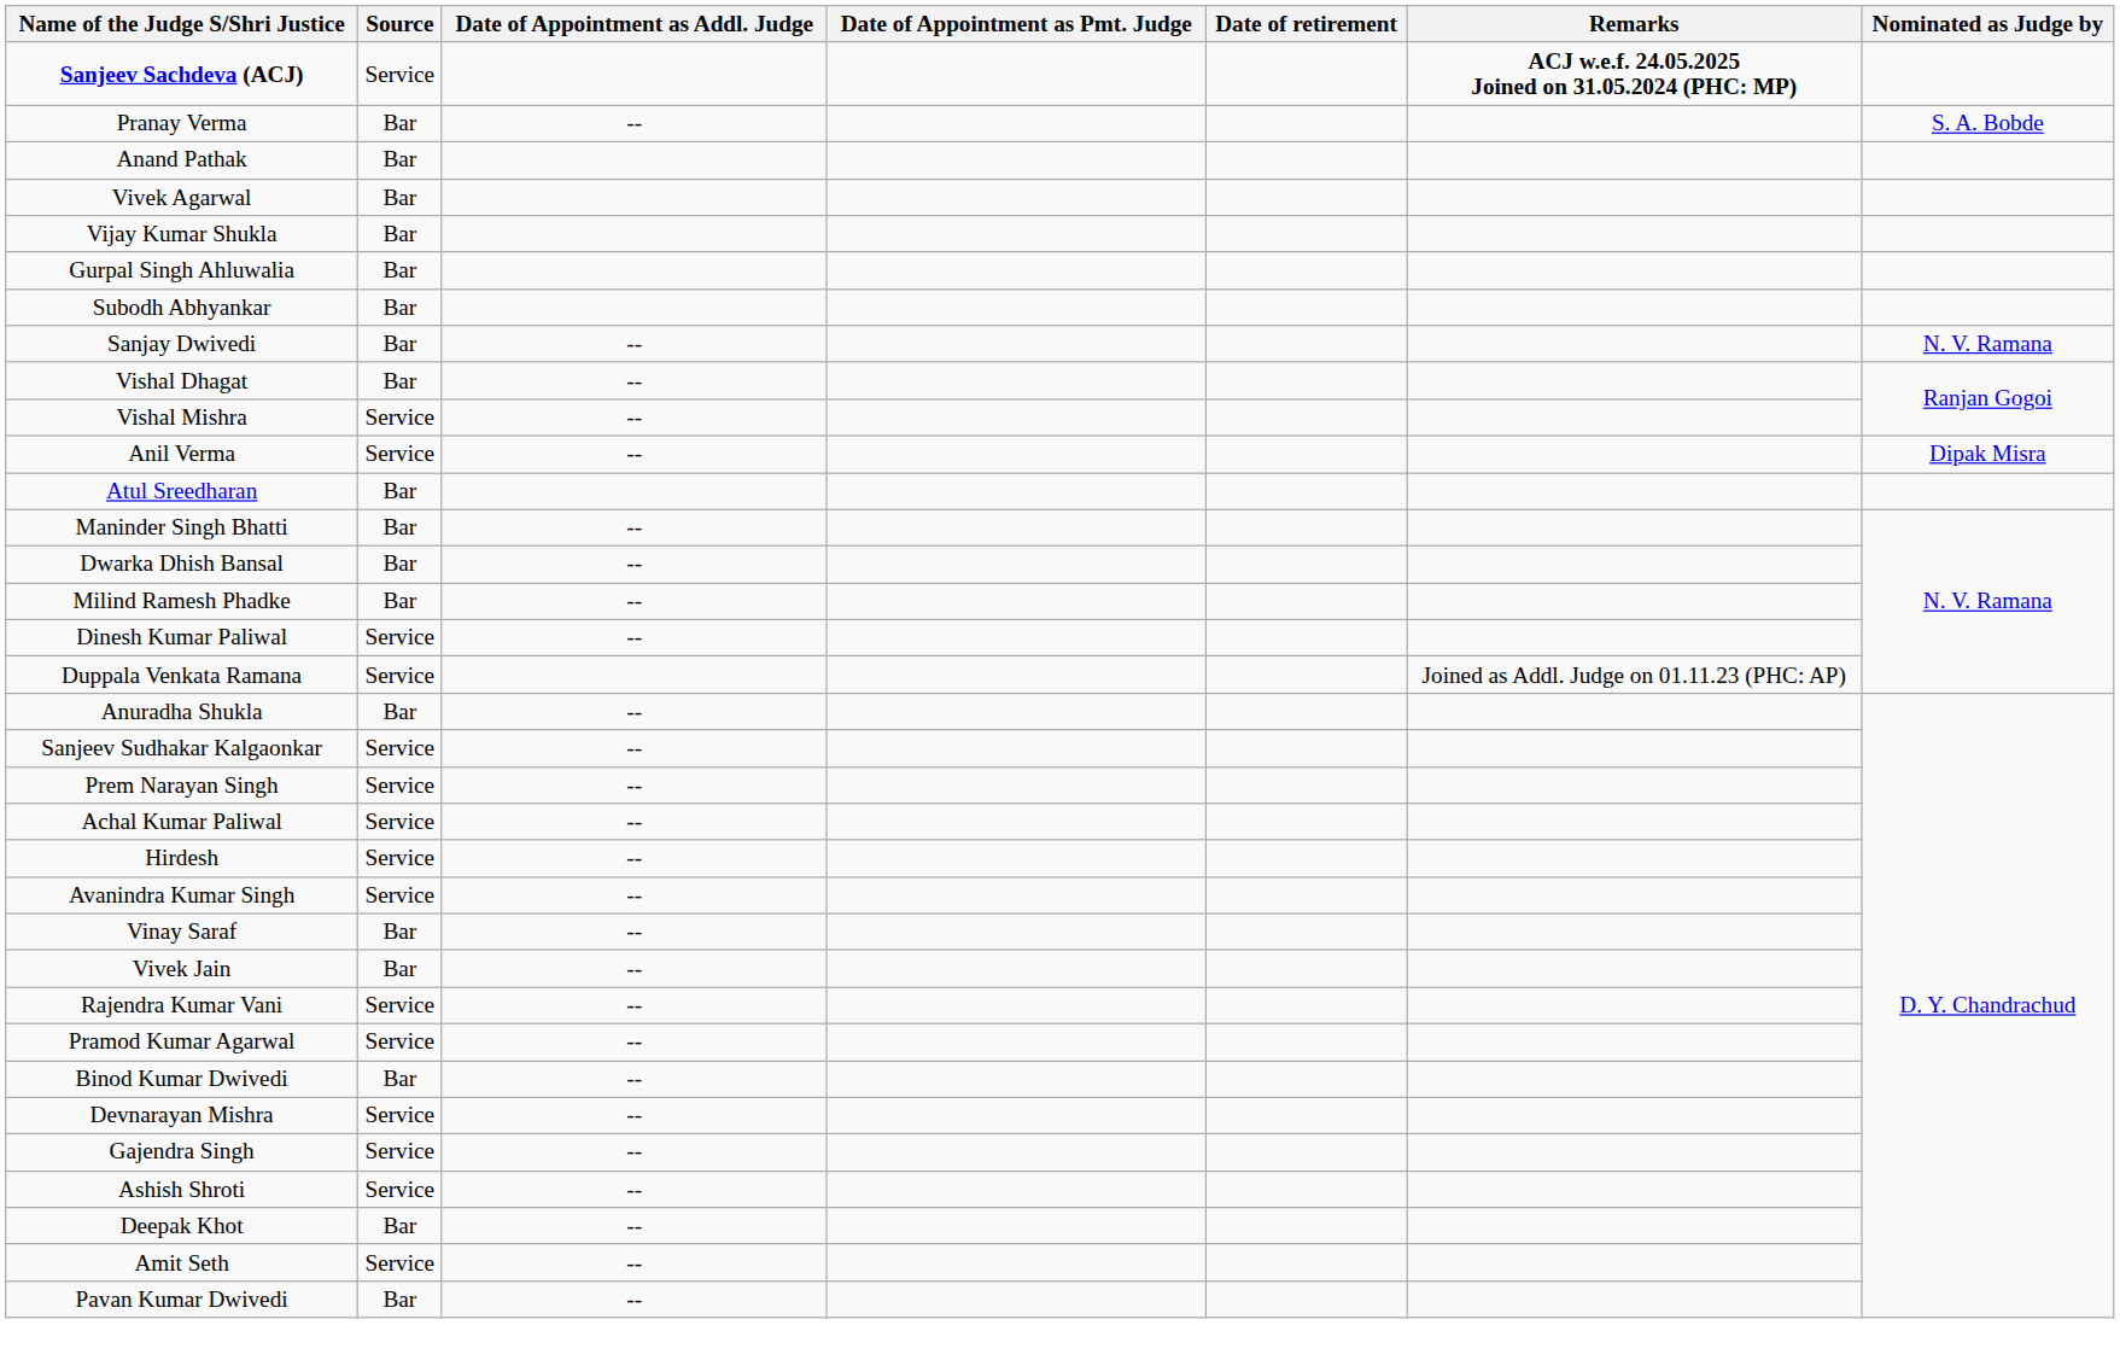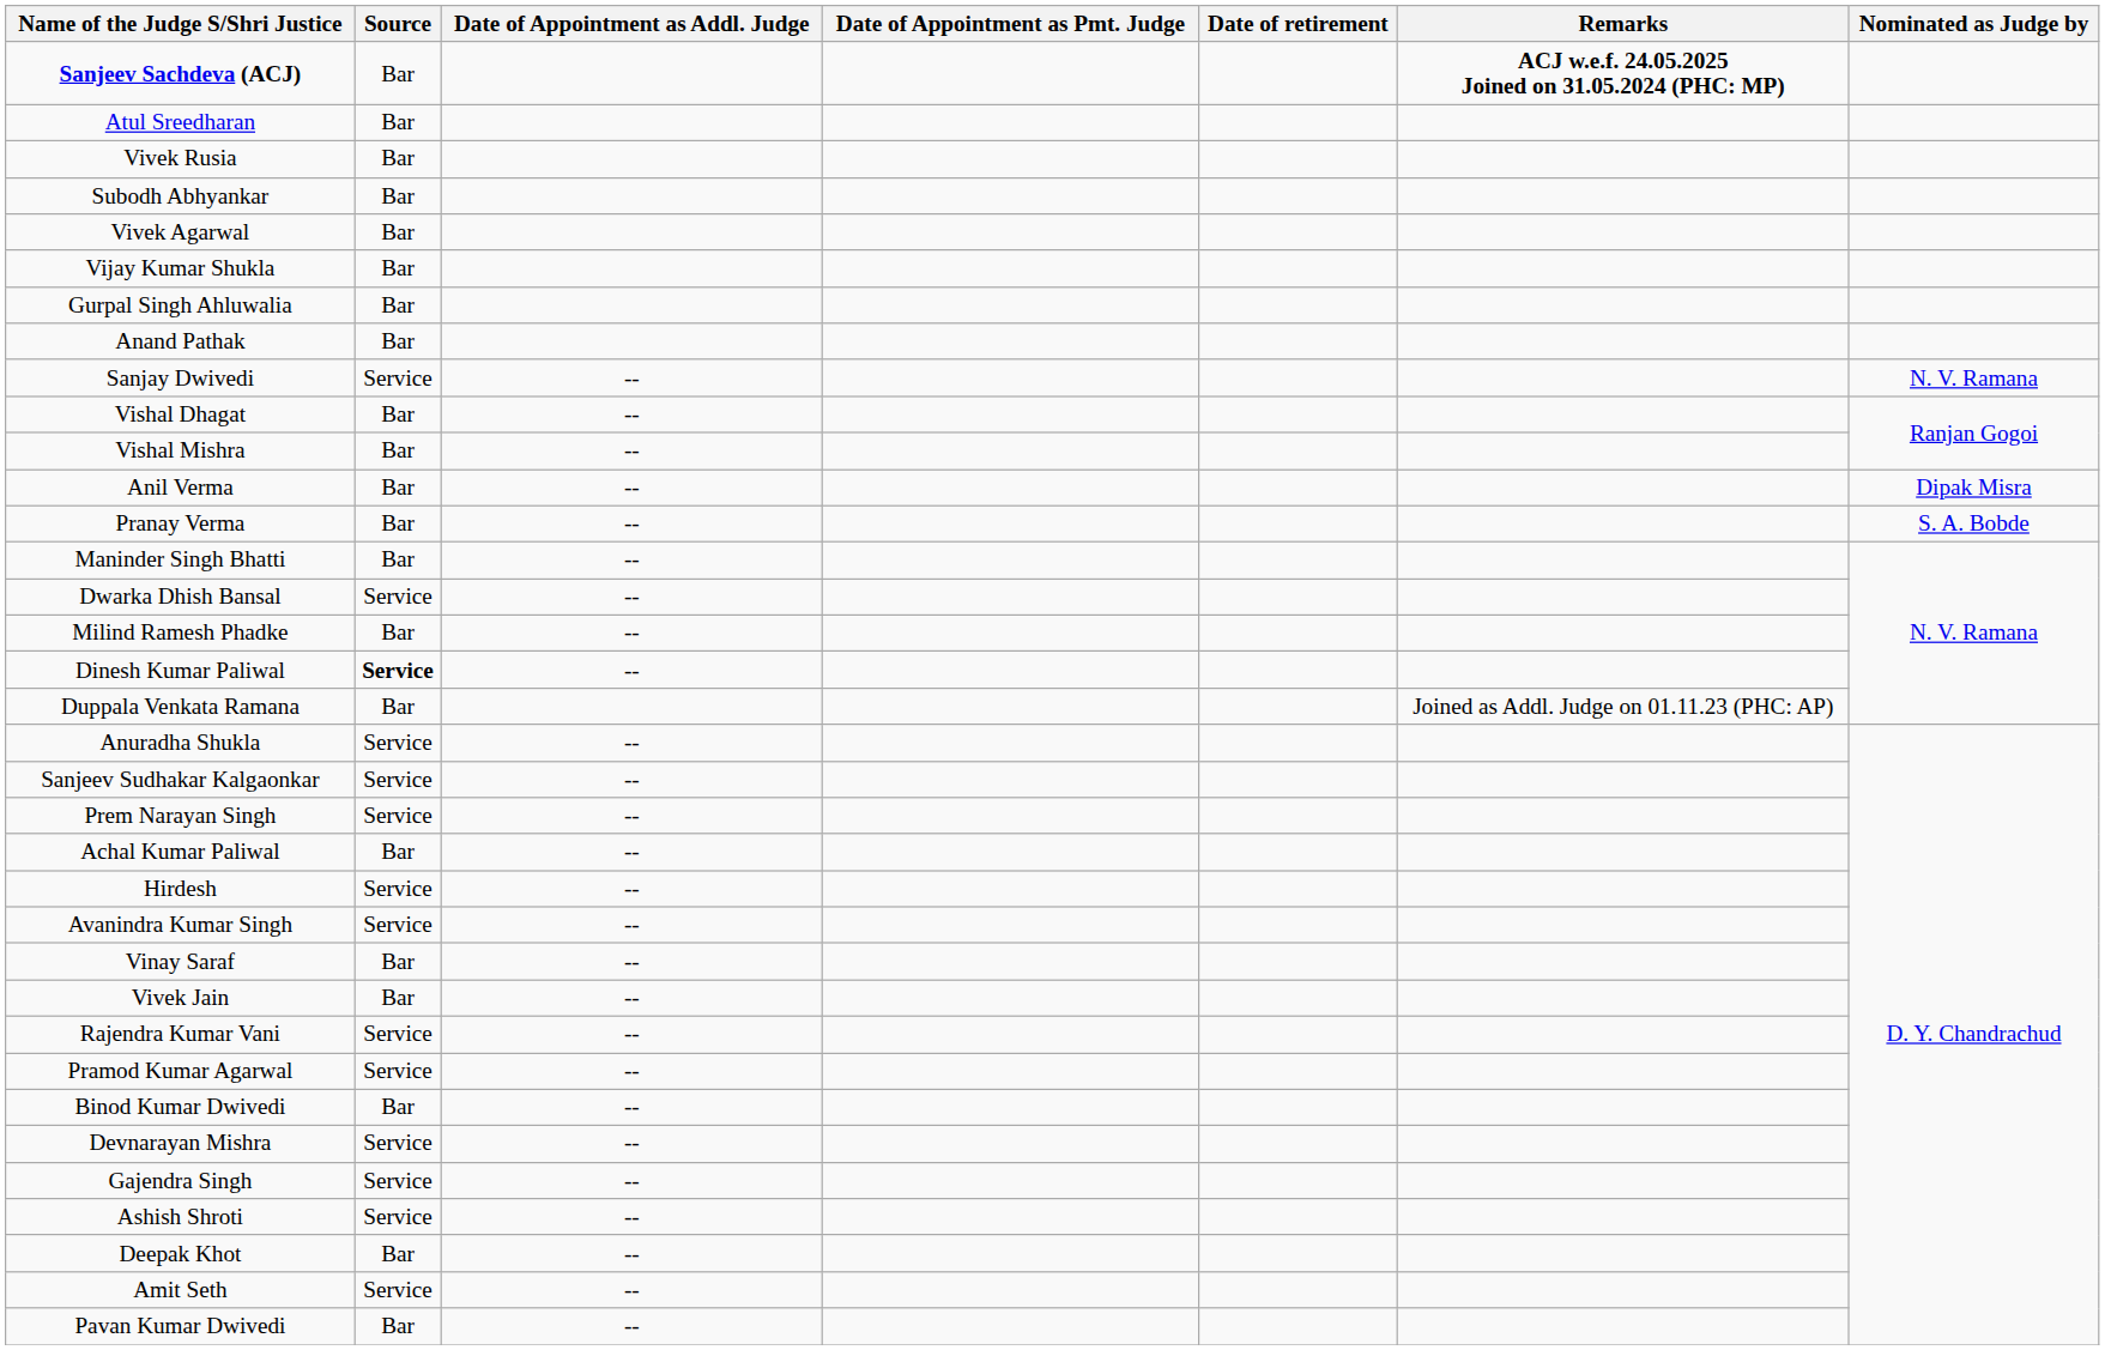 <table class="wikitable sortable static-row-numbers static-row-header" style="text-align:center" width="92%">
 <tr>
 <th>Name of the Judge S/Shri Justice</th>
 <th>Source</th>
 <th>Date of Appointment as Addl. Judge</th>
 <th>Date of Appointment as Pmt. Judge</th>
 <th>Date of retirement</th>
 <th>Remarks</th>
 <th>Nominated as Judge by</th>
 </tr>
 <tr>
 <td><a href='#'><strong>Sanjeev Sachdeva</strong></a> <strong>(ACJ)</strong></td>
-<td>Service</td>
+<td>Bar</td>
 <td></td>
 <td></td>
 <td></td>
 <td><strong>ACJ w.e.f. 24.05.2025</strong><br><strong>Joined on 31.05.2024 (PHC: MP)</strong></td>
 <td></td>
 </tr>
 <tr>
-<td>Pranay Verma</td>
+<td><a href='#'>Atul Sreedharan</a></td>
 <td>Bar</td>
-<td>--</td>
 <td></td>
 <td></td>
 <td></td>
-<td><a href='#'>S. A. Bobde</a></td>
+<td></td>
+<td></td>
 </tr>
 <tr>
-<td>Anand Pathak</td>
+<td>Vivek Rusia</td>
+<td>Bar</td>
+<td></td>
+<td></td>
+<td></td>
+<td></td>
+<td></td>
+</tr>
+<tr>
+<td>Subodh Abhyankar</td>
 <td>Bar</td>
 <td></td>
 <td></td>
 <td></td>
 <td></td>
 <td></td>
 </tr>
 <tr>
 <td>Vivek Agarwal</td>
 <td>Bar</td>
 <td></td>
 <td></td>
 <td></td>
 <td></td>
 <td></td>
 </tr>
 <tr>
 <td>Vijay Kumar Shukla</td>
 <td>Bar</td>
 <td></td>
 <td></td>
 <td></td>
 <td></td>
 <td></td>
 </tr>
 <tr>
 <td>Gurpal Singh Ahluwalia</td>
 <td>Bar</td>
 <td></td>
 <td></td>
 <td></td>
 <td></td>
 <td></td>
 </tr>
 <tr>
-<td>Subodh Abhyankar</td>
+<td>Anand Pathak</td>
 <td>Bar</td>
 <td></td>
 <td></td>
 <td></td>
 <td></td>
 <td></td>
 </tr>
 <tr>
 <td>Sanjay Dwivedi</td>
-<td>Bar</td>
+<td>Service</td>
 <td>--</td>
 <td></td>
 <td></td>
 <td></td>
 <td><a href='#'>N. V. Ramana</a></td>
 </tr>
 <tr>
 <td>Vishal Dhagat</td>
 <td>Bar</td>
 <td>--</td>
 <td></td>
 <td></td>
 <td></td>
 <td rowspan="2"><a href='#'>Ranjan Gogoi</a></td>
 </tr>
 <tr>
 <td>Vishal Mishra</td>
-<td>Service</td>
+<td>Bar</td>
 <td>--</td>
 <td></td>
 <td></td>
 <td></td>
 </tr>
 <tr>
 <td>Anil Verma</td>
-<td>Service</td>
+<td>Bar</td>
 <td>--</td>
 <td></td>
 <td></td>
 <td></td>
 <td><a href='#'>Dipak Misra</a></td>
 </tr>
 <tr>
-<td><a href='#'>Atul Sreedharan</a></td>
+<td>Pranay Verma</td>
 <td>Bar</td>
+<td>--</td>
 <td></td>
 <td></td>
 <td></td>
-<td></td>
-<td></td>
+<td><a href='#'>S. A. Bobde</a></td>
 </tr>
 <tr>
 <td>Maninder Singh Bhatti</td>
 <td>Bar</td>
 <td>--</td>
 <td></td>
 <td></td>
 <td></td>
 <td rowspan="5"><a href='#'>N. V. Ramana</a></td>
 </tr>
 <tr>
 <td>Dwarka Dhish Bansal</td>
-<td>Bar</td>
+<td>Service</td>
 <td>--</td>
 <td></td>
 <td></td>
 <td></td>
 </tr>
 <tr>
 <td>Milind Ramesh Phadke</td>
 <td>Bar</td>
 <td>--</td>
 <td></td>
 <td></td>
 <td></td>
 </tr>
 <tr>
 <td>Dinesh Kumar Paliwal</td>
-<td>Service</td>
+<td><strong>Service</strong></td>
 <td>--</td>
 <td></td>
 <td></td>
 <td></td>
 </tr>
 <tr>
 <td>Duppala Venkata Ramana</td>
-<td>Service</td>
+<td>Bar</td>
 <td></td>
 <td></td>
 <td></td>
 <td>Joined as Addl. Judge on 01.11.23 (PHC: AP)</td>
 </tr>
 <tr>
 <td>Anuradha Shukla</td>
-<td>Bar</td>
+<td>Service</td>
 <td>--</td>
 <td></td>
 <td></td>
 <td></td>
 <td rowspan="17"><a href='#'>D. Y. Chandrachud</a></td>
 </tr>
 <tr>
 <td>Sanjeev Sudhakar Kalgaonkar</td>
 <td>Service</td>
 <td>--</td>
 <td></td>
 <td></td>
 <td></td>
 </tr>
 <tr>
 <td>Prem Narayan Singh</td>
 <td>Service</td>
 <td>--</td>
 <td></td>
 <td></td>
 <td></td>
 </tr>
 <tr>
 <td>Achal Kumar Paliwal</td>
-<td>Service</td>
+<td>Bar</td>
 <td>--</td>
 <td></td>
 <td></td>
 <td></td>
 </tr>
 <tr>
 <td>Hirdesh</td>
 <td>Service</td>
 <td>--</td>
 <td></td>
 <td></td>
 <td></td>
 </tr>
 <tr>
 <td>Avanindra Kumar Singh</td>
 <td>Service</td>
 <td>--</td>
 <td></td>
 <td></td>
 <td></td>
 </tr>
 <tr>
 <td>Vinay Saraf</td>
 <td>Bar</td>
 <td>--</td>
 <td></td>
 <td></td>
 <td></td>
 </tr>
 <tr>
 <td>Vivek Jain</td>
 <td>Bar</td>
 <td>--</td>
 <td></td>
 <td></td>
 <td></td>
 </tr>
 <tr>
 <td>Rajendra Kumar Vani</td>
 <td>Service</td>
 <td>--</td>
 <td></td>
 <td></td>
 <td></td>
 </tr>
 <tr>
 <td>Pramod Kumar Agarwal</td>
 <td>Service</td>
 <td>--</td>
 <td></td>
 <td></td>
 <td></td>
 </tr>
 <tr>
 <td>Binod Kumar Dwivedi</td>
 <td>Bar</td>
 <td>--</td>
 <td></td>
 <td></td>
 <td></td>
 </tr>
 <tr>
 <td>Devnarayan Mishra</td>
 <td>Service</td>
 <td>--</td>
 <td></td>
 <td></td>
 <td></td>
 </tr>
 <tr>
 <td>Gajendra Singh</td>
 <td>Service</td>
 <td>--</td>
 <td></td>
 <td></td>
 <td></td>
 </tr>
 <tr>
 <td>Ashish Shroti</td>
 <td>Service</td>
 <td>--</td>
 <td></td>
 <td></td>
 <td></td>
 </tr>
 <tr>
 <td>Deepak Khot</td>
 <td>Bar</td>
 <td>--</td>
 <td></td>
 <td></td>
 <td></td>
 </tr>
 <tr>
 <td>Amit Seth</td>
 <td>Service</td>
 <td>--</td>
 <td></td>
 <td></td>
 <td></td>
 </tr>
 <tr>
 <td>Pavan Kumar Dwivedi</td>
 <td>Bar</td>
 <td>--</td>
 <td></td>
 <td></td>
 <td></td>
 </tr>
 </table>
